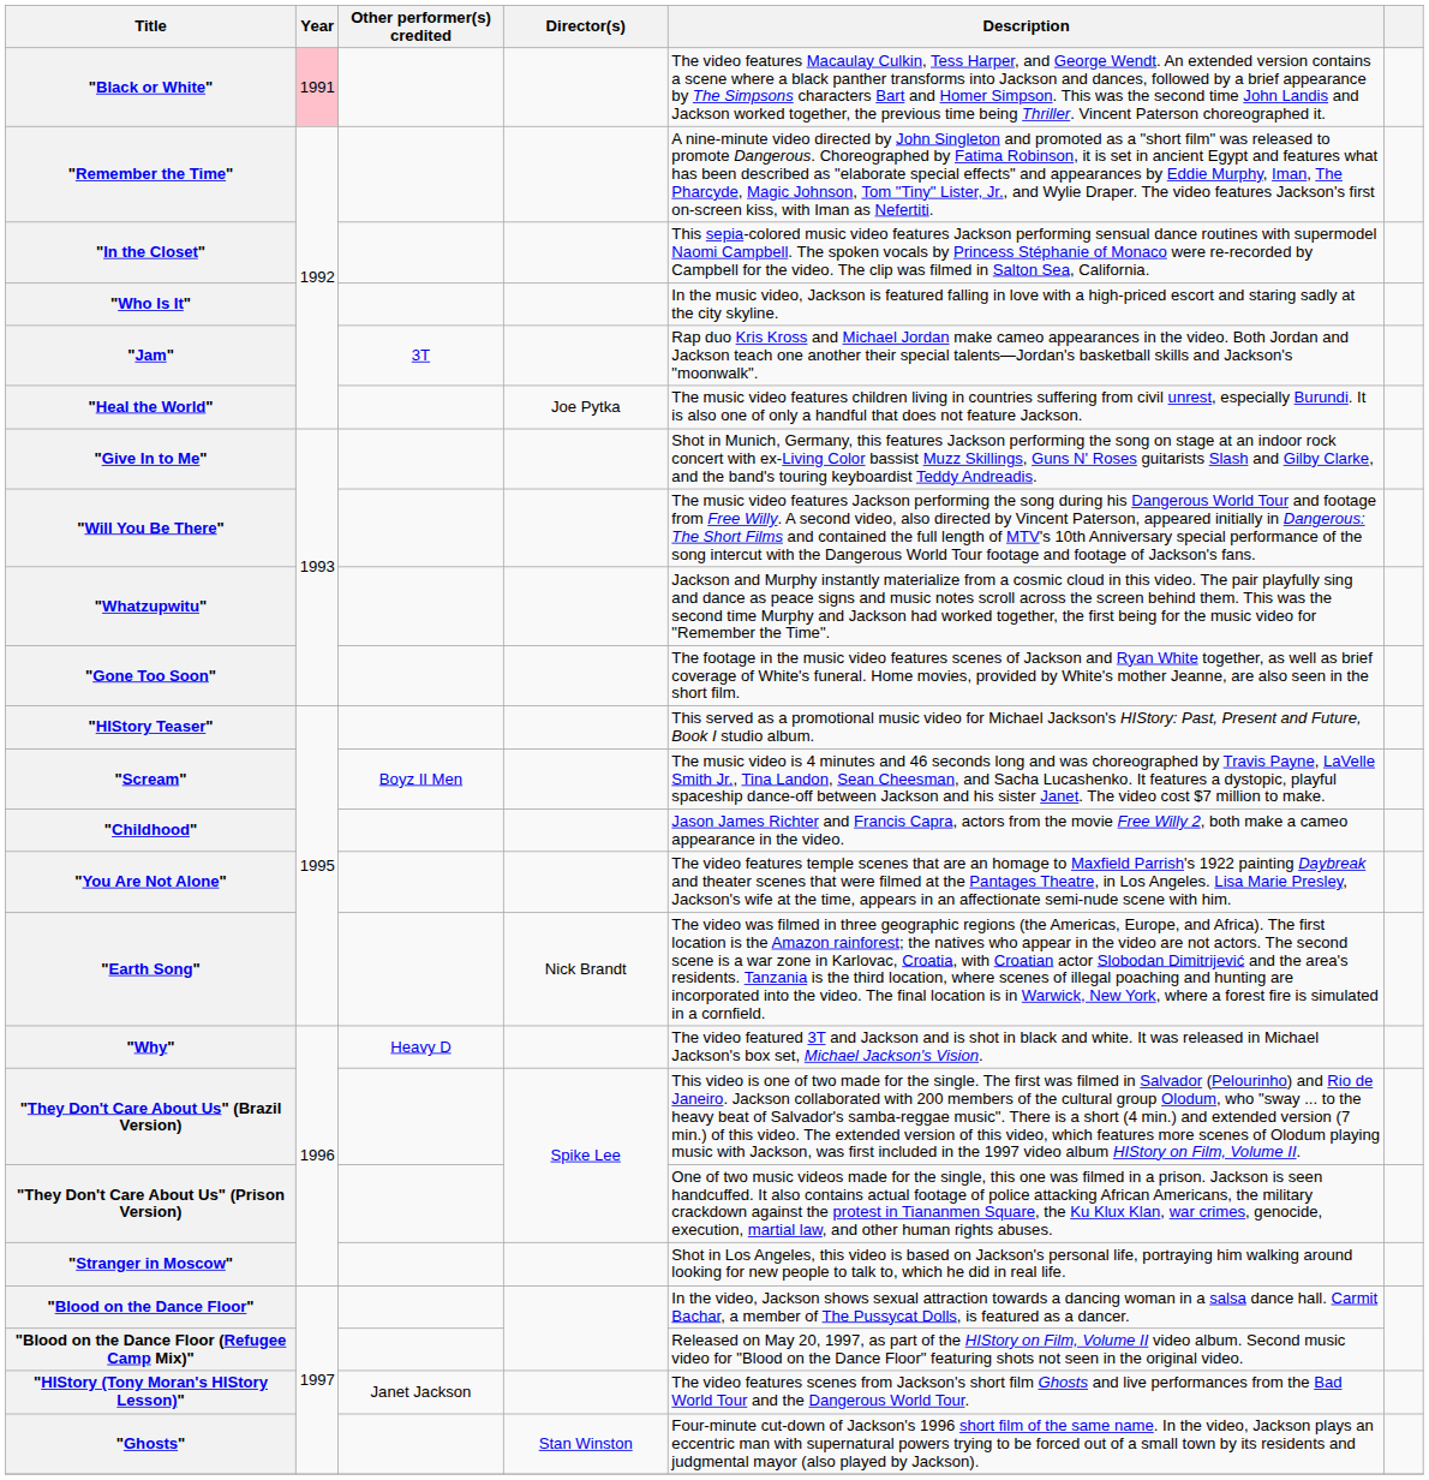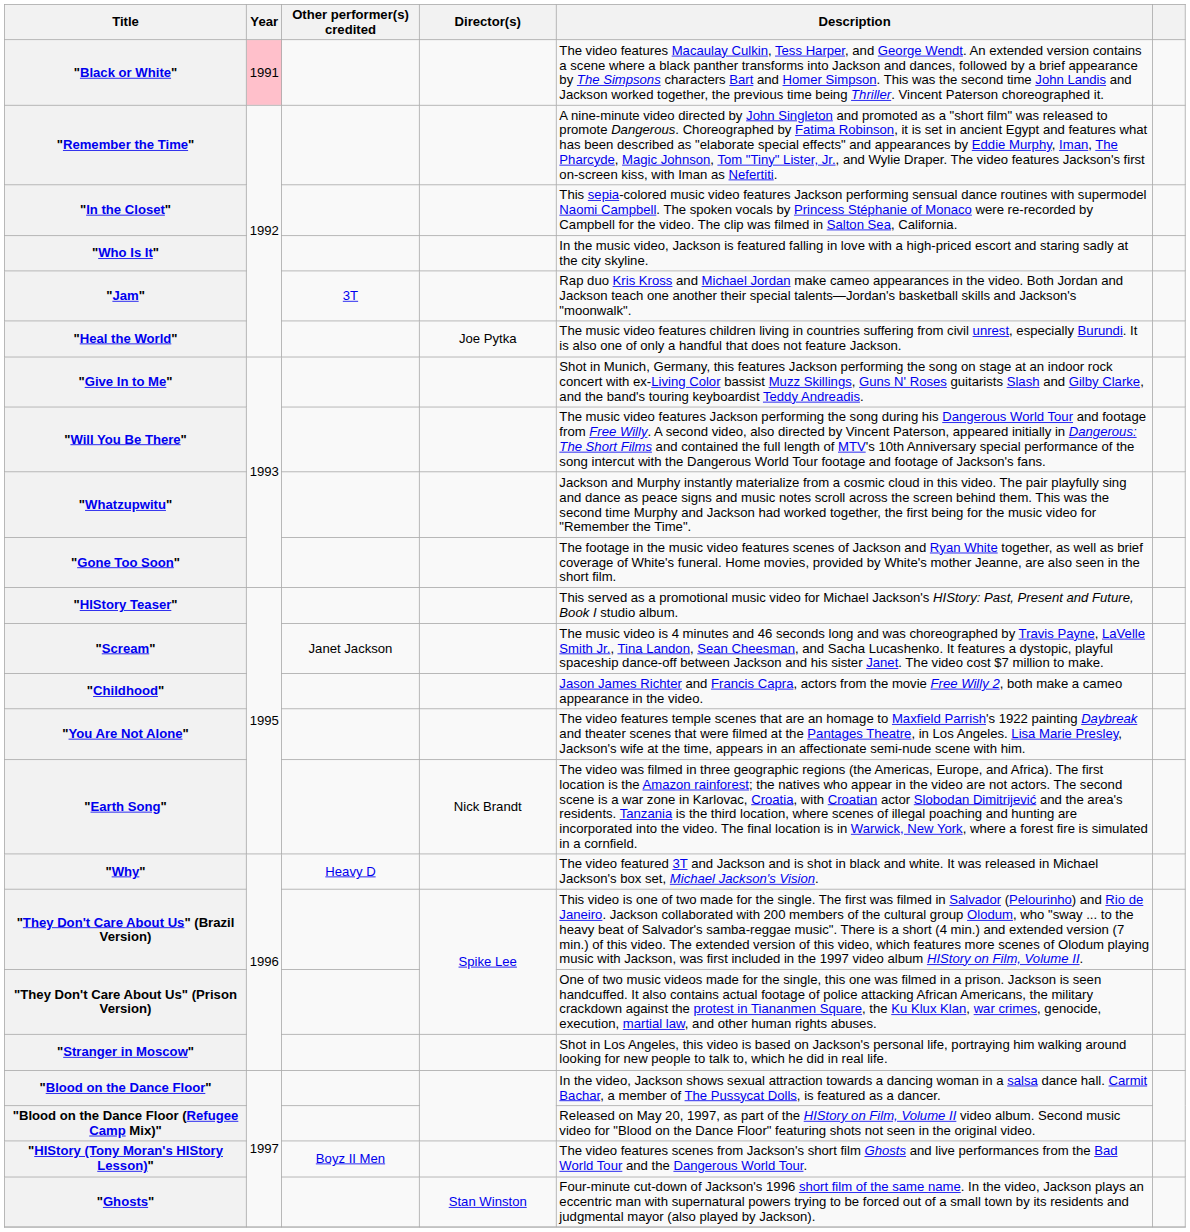 <table class="wikitable sortable plainrowheaders" style="text-align:center;">
 <tr>
 <th scope="col" style="width:18em;">Title</th>
 <th scope="col" style="width:2em;">Year</th>
 <th scope="col" style="width:10em;">Other performer(s) credited</th>
 <th scope="col" style="width:10em;">Director(s)</th>
 <th scope="col" style="width:45em;" class="unsortable">Description</th>
 <th scope="col" style="width:2em;" class="unsortable"></th>
 </tr>
 <tr>
 <th scope="row">"<a href='#'>Black or White</a>"</th>
 <td style="background: pink;">1991</td>
 <td></td>
 <td></td>
 <td style="text-align:left;">The video features <a href='#'>Macaulay Culkin</a>, <a href='#'>Tess Harper</a>, and <a href='#'>George Wendt</a>. An extended version contains a scene where a black panther transforms into Jackson and dances, followed by a brief appearance by <em><a href='#'>The Simpsons</a></em> characters <a href='#'>Bart</a> and <a href='#'>Homer Simpson</a>. This was the second time <a href='#'>John Landis</a> and Jackson worked together, the previous time being <em><a href='#'>Thriller</a></em>. Vincent Paterson choreographed it.</td>
 <td></td>
 </tr>
 <tr>
 <th scope="row">"<a href='#'>Remember the Time</a>"</th>
 <td rowspan="5">1992</td>
 <td></td>
 <td></td>
 <td style="text-align:left;">A nine-minute video directed by <a href='#'>John Singleton</a> and promoted as a "short film" was released to promote <em>Dangerous</em>. Choreographed by <a href='#'>Fatima Robinson</a>, it is set in ancient Egypt and features what has been described as "elaborate special effects" and appearances by <a href='#'>Eddie Murphy</a>, <a href='#'>Iman</a>, <a href='#'>The Pharcyde</a>, <a href='#'>Magic Johnson</a>, <a href='#'>Tom "Tiny" Lister, Jr.</a>, and Wylie Draper. The video features Jackson's first on-screen kiss, with Iman as <a href='#'>Nefertiti</a>.</td>
 <td></td>
 </tr>
 <tr>
 <th scope="row">"<a href='#'>In the Closet</a>"</th>
 <td></td>
 <td></td>
 <td style="text-align:left;">This <a href='#'>sepia</a>-colored music video features Jackson performing sensual dance routines with supermodel <a href='#'>Naomi Campbell</a>. The spoken vocals by <a href='#'>Princess Stéphanie of Monaco</a> were re-recorded by Campbell for the video. The clip was filmed in <a href='#'>Salton Sea</a>, California.</td>
 <td></td>
 </tr>
 <tr>
 <th scope="row">"<a href='#'>Who Is It</a>"</th>
 <td></td>
 <td></td>
 <td style="text-align:left;">In the music video, Jackson is featured falling in love with a high-priced escort and staring sadly at the city skyline.</td>
 <td></td>
 </tr>
 <tr>
 <th scope="row">"<a href='#'>Jam</a>"</th>
 <td><a href='#'>3T</a></td>
 <td></td>
 <td style="text-align:left;">Rap duo <a href='#'>Kris Kross</a> and <a href='#'>Michael Jordan</a> make cameo appearances in the video. Both Jordan and Jackson teach one another their special talents—Jordan's basketball skills and Jackson's "moonwalk".</td>
 <td></td>
 </tr>
 <tr>
 <th scope="row">"<a href='#'>Heal the World</a>"</th>
 <td></td>
 <td>Joe Pytka</td>
 <td style="text-align:left;">The music video features children living in countries suffering from civil <a href='#'>unrest</a>, especially <a href='#'>Burundi</a>. It is also one of only a handful that does not feature Jackson.</td>
 <td></td>
 </tr>
 <tr>
 <th scope="row">"<a href='#'>Give In to Me</a>"</th>
 <td rowspan="4">1993</td>
 <td></td>
 <td></td>
 <td style="text-align:left;">Shot in Munich, Germany, this features Jackson performing the song on stage at an indoor rock concert with ex-<a href='#'>Living Color</a> bassist <a href='#'>Muzz Skillings</a>, <a href='#'>Guns N' Roses</a> guitarists <a href='#'>Slash</a> and <a href='#'>Gilby Clarke</a>, and the band's touring keyboardist <a href='#'>Teddy Andreadis</a>.</td>
 <td></td>
 </tr>
 <tr>
 <th scope="row">"<a href='#'>Will You Be There</a>"</th>
 <td></td>
 <td></td>
 <td style="text-align:left;">The music video features Jackson performing the song during his <a href='#'>Dangerous World Tour</a> and footage from <em><a href='#'>Free Willy</a></em>. A second video, also directed by Vincent Paterson, appeared initially in <em><a href='#'>Dangerous: The Short Films</a></em> and contained the full length of <a href='#'>MTV</a>'s 10th Anniversary special performance of the song intercut with the Dangerous World Tour footage and footage of Jackson's fans.</td>
 <td></td>
 </tr>
 <tr>
 <th scope="row">"<a href='#'>Whatzupwitu</a>"</th>
 <td></td>
 <td><br></td>
 <td style="text-align:left;">Jackson and Murphy instantly materialize from a cosmic cloud in this video. The pair playfully sing and dance as peace signs and music notes scroll across the screen behind them. This was the second time Murphy and Jackson had worked together, the first being for the music video for "Remember the Time".</td>
 <td></td>
 </tr>
 <tr>
 <th scope="row">"<a href='#'>Gone Too Soon</a>"</th>
 <td></td>
 <td></td>
 <td style="text-align:left;">The footage in the music video features scenes of Jackson and <a href='#'>Ryan White</a> together, as well as brief coverage of White's funeral. Home movies, provided by White's mother Jeanne, are also seen in the short film.</td>
 <td></td>
 </tr>
 <tr>
 <th scope="row">"<a href='#'>HIStory Teaser</a>"</th>
 <td rowspan="5">1995</td>
 <td></td>
 <td></td>
 <td style="text-align:left;">This served as a promotional music video for Michael Jackson's <em>HIStory: Past, Present and Future, Book I</em> studio album.</td>
 <td></td>
 </tr>
 <tr>
 <th scope="row">"<a href='#'>Scream</a>"</th>
-<td><a href='#'>Boyz II Men</a></td>
+<td>Janet Jackson</td>
 <td></td>
 <td style="text-align:left;">The music video is 4 minutes and 46 seconds long and was choreographed by <a href='#'>Travis Payne</a>, <a href='#'>LaVelle Smith Jr.</a>, <a href='#'>Tina Landon</a>, <a href='#'>Sean Cheesman</a>, and Sacha Lucashenko.  It features a dystopic, playful spaceship dance-off between Jackson and his sister <a href='#'>Janet</a>. The video cost $7 million to make.</td>
 <td></td>
 </tr>
 <tr>
 <th scope="row">"<a href='#'>Childhood</a>"</th>
 <td></td>
 <td></td>
 <td style="text-align:left;"><a href='#'>Jason James Richter</a> and <a href='#'>Francis Capra</a>, actors from the movie <em><a href='#'>Free Willy 2</a></em>, both make a cameo appearance in the video.</td>
 <td></td>
 </tr>
 <tr>
 <th scope="row">"<a href='#'>You Are Not Alone</a>"</th>
 <td></td>
 <td></td>
 <td style="text-align:left;">The video features temple scenes that are an homage to <a href='#'>Maxfield Parrish</a>'s 1922 painting <em><a href='#'>Daybreak</a></em> and theater scenes that were filmed at the <a href='#'>Pantages Theatre</a>, in Los Angeles. <a href='#'>Lisa Marie Presley</a>, Jackson's wife at the time, appears in an affectionate semi-nude scene with him.</td>
 <td></td>
 </tr>
 <tr>
 <th scope="row">"<a href='#'>Earth Song</a>"</th>
 <td></td>
 <td>Nick Brandt</td>
 <td style="text-align:left;">The video was filmed in three geographic regions (the Americas, Europe, and Africa). The first location is the <a href='#'>Amazon rainforest</a>; the natives who appear in the video are not actors. The second scene is a war zone in Karlovac, <a href='#'>Croatia</a>, with <a href='#'>Croatian</a> actor <a href='#'>Slobodan Dimitrijević</a> and the area's residents. <a href='#'>Tanzania</a> is the third location, where scenes of illegal poaching and hunting are incorporated into the video. The final location is in <a href='#'>Warwick, New York</a>, where a forest fire is simulated in a cornfield.</td>
 <td></td>
 </tr>
 <tr>
 <th scope="row">"<a href='#'>Why</a>"</th>
 <td rowspan="4">1996</td>
 <td><a href='#'>Heavy D</a></td>
 <td></td>
 <td style="text-align:left;">The video featured <a href='#'>3T</a> and Jackson and is shot in black and white. It was released in Michael Jackson's box set, <em><a href='#'>Michael Jackson's Vision</a></em>.</td>
 <td></td>
 </tr>
 <tr>
 <th scope="row">"<a href='#'>They Don't Care About Us</a>" (Brazil Version)</th>
 <td></td>
 <td rowspan="2"><a href='#'>Spike Lee</a></td>
 <td style="text-align:left;">This video is one of two made for the single. The first was filmed in <a href='#'>Salvador</a> (<a href='#'>Pelourinho</a>) and <a href='#'>Rio de Janeiro</a>. Jackson collaborated with 200 members of the cultural group <a href='#'>Olodum</a>, who "sway ... to the heavy beat of Salvador's samba-reggae music". There is a short (4 min.) and extended version (7 min.) of this video. The extended version of this video, which features more scenes of Olodum playing music with Jackson, was first included in the 1997 video album <em><a href='#'>HIStory on Film, Volume II</a></em>.</td>
 <td></td>
 </tr>
 <tr>
 <th scope="row">"They Don't Care About Us" (Prison Version)</th>
 <td></td>
 <td style="text-align:left;">One of two music videos made for the single, this one was filmed in a prison. Jackson is seen handcuffed. It also contains actual footage of police attacking African Americans, the military crackdown against the <a href='#'>protest in Tiananmen Square</a>, the <a href='#'>Ku Klux Klan</a>, <a href='#'>war crimes</a>, genocide, execution, <a href='#'>martial law</a>, and other human rights abuses.</td>
 <td></td>
 </tr>
 <tr>
 <th scope="row">"<a href='#'>Stranger in Moscow</a>"</th>
 <td></td>
 <td></td>
 <td style="text-align:left;">Shot in Los Angeles, this video is based on Jackson's personal life, portraying him walking around looking for new people to talk to, which he did in real life.</td>
 <td></td>
 </tr>
 <tr>
 <th scope="row">"<a href='#'>Blood on the Dance Floor</a>"</th>
 <td rowspan="4">1997</td>
 <td></td>
 <td rowspan="2"><br></td>
 <td style="text-align:left;">In the video, Jackson shows sexual attraction towards a dancing woman in a <a href='#'>salsa</a> dance hall. <a href='#'>Carmit Bachar</a>, a member of <a href='#'>The Pussycat Dolls</a>, is featured as a dancer.</td>
 <td rowspan="2"></td>
 </tr>
 <tr>
 <th scope="row">"Blood on the Dance Floor (<a href='#'>Refugee Camp</a> Mix)"</th>
 <td></td>
 <td style="text-align:left;">Released on May 20, 1997, as part of the <em><a href='#'>HIStory on Film, Volume II</a></em> video album. Second music video for "Blood on the Dance Floor" featuring shots not seen in the original video.</td>
 </tr>
 <tr>
 <th scope="row">"<a href='#'>HIStory (Tony Moran's HIStory Lesson)</a>"</th>
-<td>Janet Jackson</td>
+<td><a href='#'>Boyz II Men</a></td>
 <td></td>
 <td style="text-align:left;">The video features scenes from Jackson's short film <em><a href='#'>Ghosts</a></em> and live performances from the <a href='#'>Bad World Tour</a> and the <a href='#'>Dangerous World Tour</a>.</td>
 <td></td>
 </tr>
 <tr>
 <th scope="row">"<a href='#'>Ghosts</a>"</th>
 <td></td>
 <td><a href='#'>Stan Winston</a></td>
 <td style="text-align:left;">Four-minute cut-down of Jackson's 1996 <a href='#'>short film of the same name</a>. In the video, Jackson plays an eccentric man with supernatural powers trying to be forced out of a small town by its residents and judgmental mayor (also played by Jackson).</td>
 <td></td>
 </tr>
 <tr>
 </tr>
 </table>
